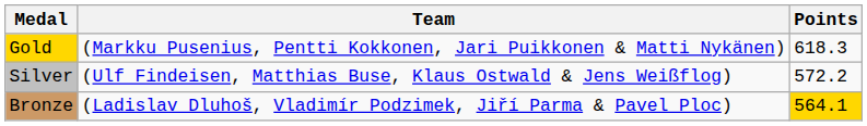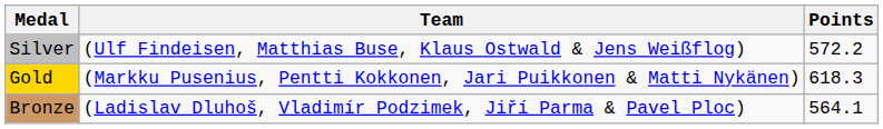 <table class="wikitable">
 <tr>
 <th>Medal</th>
 <th>Team</th>
 <th>Points</th>
 </tr>
 <tr>
+<td bgcolor="silver">Silver</td>
+<td> (<a href='#'>Ulf Findeisen</a>, <a href='#'>Matthias Buse</a>, <a href='#'>Klaus Ostwald</a> & <a href='#'>Jens Weißflog</a>)</td>
+<td>572.2</td>
+</tr>
+<tr>
 <td bgcolor="gold">Gold</td>
 <td> (<a href='#'>Markku Pusenius</a>, <a href='#'>Pentti Kokkonen</a>, <a href='#'>Jari Puikkonen</a> & <a href='#'>Matti Nykänen</a>)</td>
 <td>618.3</td>
 </tr>
 <tr>
-<td bgcolor="silver">Silver</td>
-<td> (<a href='#'>Ulf Findeisen</a>, <a href='#'>Matthias Buse</a>, <a href='#'>Klaus Ostwald</a> & <a href='#'>Jens Weißflog</a>)</td>
-<td>572.2</td>
-</tr>
-<tr>
 <td bgcolor="cc9966">Bronze</td>
 <td> (<a href='#'>Ladislav Dluhoš</a>, <a href='#'>Vladimír Podzimek</a>, <a href='#'>Jiří Parma</a> & <a href='#'>Pavel Ploc</a>)</td>
-<td style="background: gold;">564.1</td>
+<td>564.1</td>
 </tr>
 </table>
